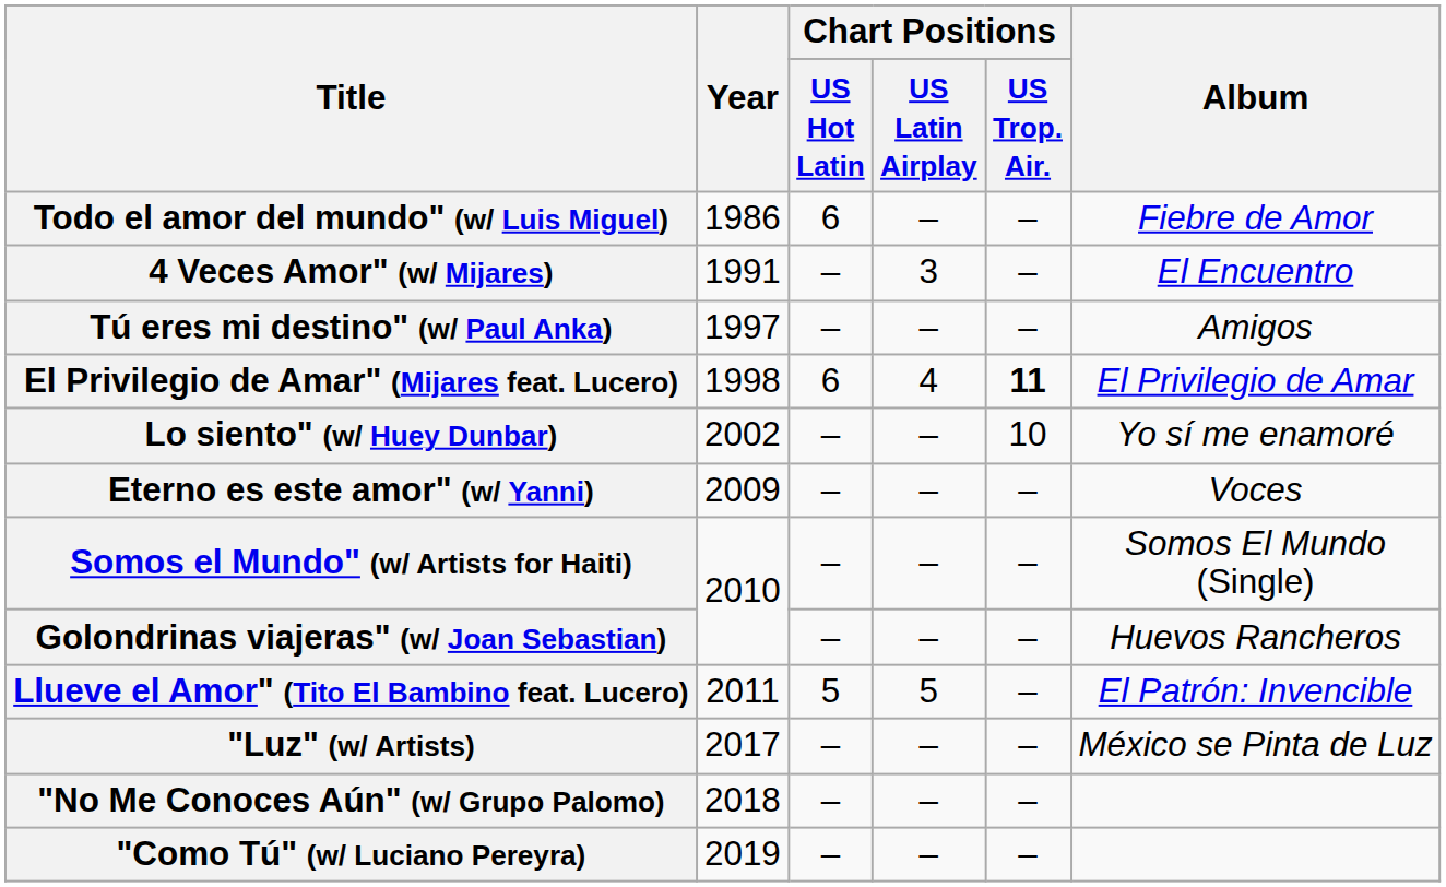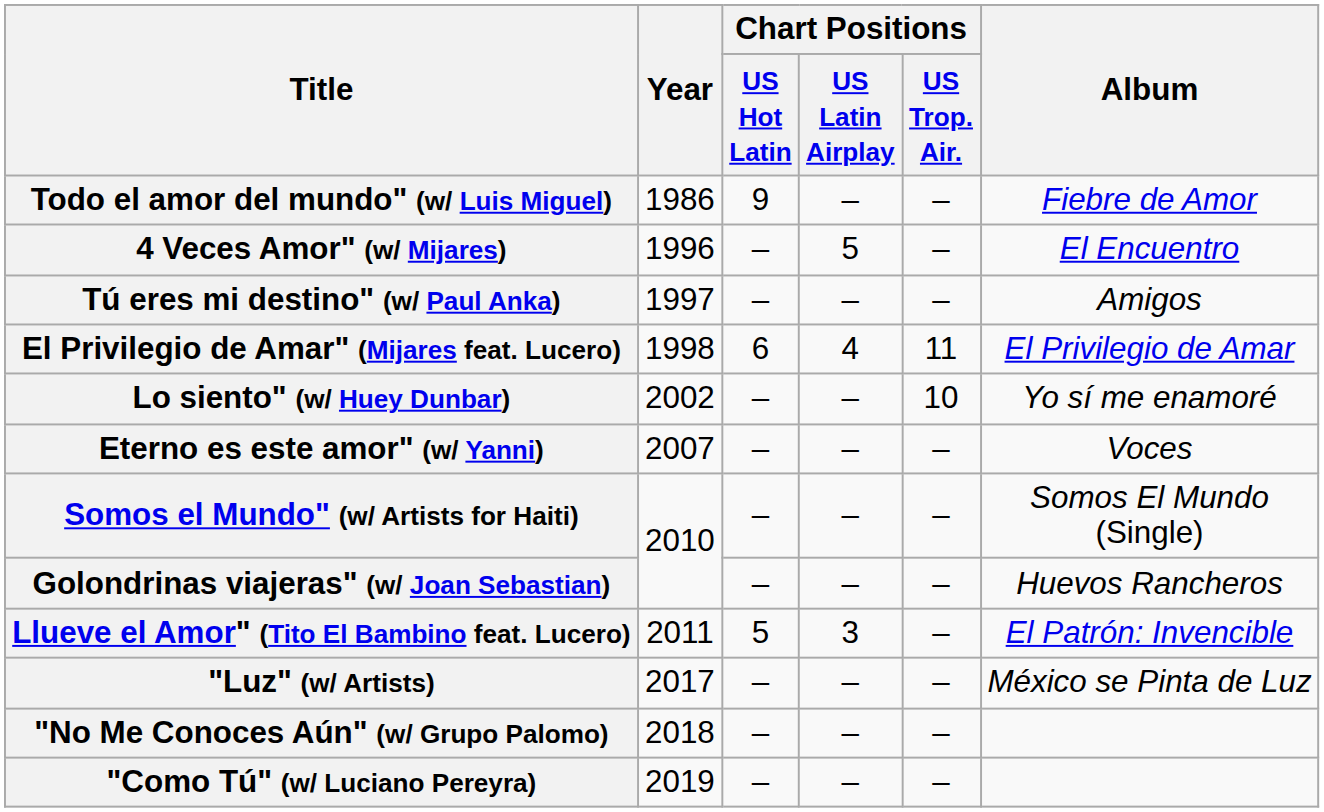 <table class="wikitable plainrowheaders" style="text-align:center;">
 <tr>
 <th rowspan="2">Title</th>
 <th rowspan="2">Year</th>
 <th colspan="3">Chart Positions</th>
 <th rowspan="2">Album</th>
 </tr>
 <tr>
 <th width="30"><small><a href='#'>US</a><br><a href='#'>Hot Latin</a></small><br></th>
 <th width="30"><small><a href='#'>US Latin Airplay</a></small><br></th>
 <th width="30"><small><a href='#'>US Trop. Air.</a></small><br></th>
 </tr>
 <tr>
 <th scope="row">Todo el amor del mundo" <small>(w/ <a href='#'>Luis Miguel</a>)</small></th>
 <td rowspan="1">1986</td>
-<td align="center">6</td>
+<td align="center">9</td>
 <td align="center">–</td>
 <td align="center">–</td>
 <td rowspan="1" style="text-align:center;"><em><a href='#'>Fiebre de Amor</a></em></td>
 </tr>
 <tr>
 <th scope="row">4 Veces Amor" <small>(w/ <a href='#'>Mijares</a>)</small></th>
-<td rowspan="1">1991</td>
+<td rowspan="1">1996</td>
 <td align="center">–</td>
-<td align="center">3</td>
+<td align="center">5</td>
 <td align="center">–</td>
 <td rowspan="1" style="text-align:center;"><em><a href='#'>El Encuentro</a></em></td>
 </tr>
 <tr>
 <th scope="row">Tú eres mi destino" <small>(w/ <a href='#'>Paul Anka</a>)</small></th>
 <td rowspan="1">1997</td>
 <td align="center">–</td>
 <td align="center">–</td>
 <td align="center">–</td>
 <td rowspan="1" style="text-align:center;"><em>Amigos</em></td>
 </tr>
 <tr>
 <th scope="row">El Privilegio de Amar" <small>(<a href='#'>Mijares</a> feat. Lucero)</small></th>
 <td rowspan="1">1998</td>
 <td align="center">6</td>
 <td align="center">4</td>
-<td align="center"><strong>11</strong></td>
+<td align="center">11</td>
 <td rowspan="1" style="text-align:center;"><em><a href='#'>El Privilegio de Amar</a></em></td>
 </tr>
 <tr>
 <th scope="row">Lo siento" <small>(w/ <a href='#'>Huey Dunbar</a>)</small></th>
 <td rowspan="1">2002</td>
 <td align="center">–</td>
 <td align="center">–</td>
 <td align="center">10</td>
 <td rowspan="1" style="text-align:center;"><em>Yo sí me enamoré</em></td>
 </tr>
 <tr>
 <th scope="row">Eterno es este amor" <small>(w/ <a href='#'>Yanni</a>)</small></th>
-<td rowspan="1">2009</td>
+<td rowspan="1">2007</td>
 <td align="center">–</td>
 <td align="center">–</td>
 <td align="center">–</td>
 <td rowspan="1" style="text-align:center;"><em>Voces</em></td>
 </tr>
 <tr>
 <th scope="row"><a href='#'>Somos el Mundo"</a> <small>(w/ Artists for Haiti)</small></th>
 <td rowspan="2">2010</td>
 <td align="center">–</td>
 <td align="center">–</td>
 <td align="center">–</td>
 <td rowspan="1" style="text-align:center;"><em>Somos El Mundo</em><br>(Single)</td>
 </tr>
 <tr>
 <th scope="row">Golondrinas viajeras" <small>(w/ <a href='#'>Joan Sebastian</a>)</small></th>
 <td align="center">–</td>
 <td align="center">–</td>
 <td align="center">–</td>
 <td rowspan="1" style="text-align:center;"><em>Huevos Rancheros</em></td>
 </tr>
 <tr>
 <th scope="row"><a href='#'>Llueve el Amor</a>" <small>(<a href='#'>Tito El Bambino</a> feat. Lucero)</small></th>
 <td rowspan="1">2011</td>
 <td align="center">5</td>
-<td align="center">5</td>
+<td align="center">3</td>
 <td align="center">–</td>
 <td rowspan="1" style="text-align:center;"><em><a href='#'>El Patrón: Invencible</a></em></td>
 </tr>
 <tr>
 <th scope="row">"Luz" <small>(w/ Artists)</small></th>
 <td>2017</td>
 <td align="center">–</td>
 <td align="center">–</td>
 <td align="center">–</td>
 <td><em>México se Pinta de Luz</em></td>
 </tr>
 <tr>
 <th scope="row">"No Me Conoces Aún" <small>(w/ Grupo Palomo)</small></th>
 <td>2018</td>
 <td align="center">–</td>
 <td align="center">–</td>
 <td align="center">–</td>
 <td></td>
 </tr>
 <tr>
 <th scope="row">"Como Tú" <small>(w/ Luciano Pereyra)</small></th>
 <td>2019</td>
 <td align="center">–</td>
 <td align="center">–</td>
 <td align="center">–</td>
 <td></td>
 </tr>
 </table>
